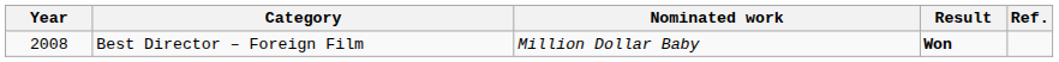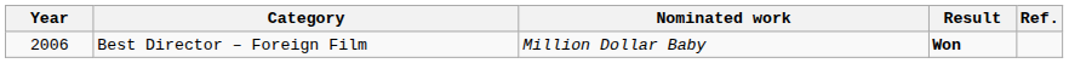 <table class=wikitable>
 <tr>
 <th scope="col" style="width:5em;">Year</th>
 <th scope="col" style="width:26em;">Category</th>
 <th scope="col" style="width:25em;">Nominated work</th>
 <th scope="col" style="width:5em;">Result</th>
 <th>Ref.</th>
 </tr>
 <tr>
-<td style="text-align:center;">2008</td>
+<td style="text-align:center;">2006</td>
 <td>Best Director – Foreign Film</td>
 <td><em>Million Dollar Baby</em></td>
 <td><strong>Won</strong></td>
 <td></td>
 </tr>
 </table>
